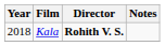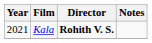 <table class="wikitable">
 <tr>
 <th>Year</th>
 <th>Film</th>
 <th>Director</th>
 <th>Notes</th>
 </tr>
 <tr>
-<td>2018</td>
+<td>2021</td>
 <td><em><a href='#'>Kala</a></em></td>
 <td><strong>Rohith V. S.</strong></td>
 <td></td>
 </tr>
 <tr>
 </tr>
 </table>
